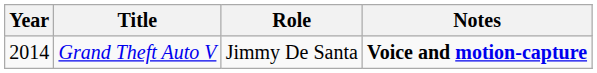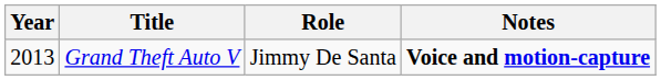 <table class="wikitable sortable">
 <tr>
 <th>Year</th>
 <th>Title</th>
 <th>Role</th>
 <th class="unsortable">Notes</th>
 </tr>
 <tr>
-<td>2014</td>
+<td>2013</td>
 <td><em><a href='#'>Grand Theft Auto V</a></em></td>
 <td>Jimmy De Santa</td>
 <td><strong>Voice and <a href='#'>motion-capture</a></strong></td>
 </tr>
 </table>
